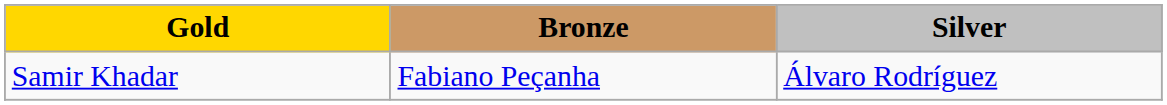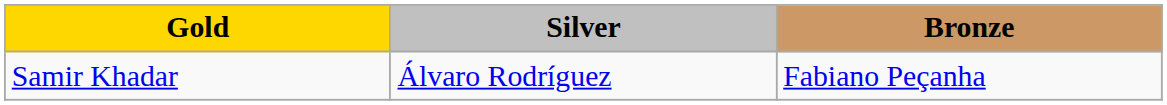 <table class="wikitable" style="text-align:left">
 <tr align="center">
 <td width=200 bgcolor=gold><strong>Gold</strong></td>
+<td width=200 bgcolor=silver><strong>Silver</strong></td>
 <td width=200 bgcolor=CC9966><strong>Bronze</strong></td>
-<td width=200 bgcolor=silver><strong>Silver</strong></td>
 </tr>
 <tr>
 <td><a href='#'>Samir Khadar</a><br><em></em></td>
+<td><a href='#'>Álvaro Rodríguez</a><br><em></em></td>
 <td><a href='#'>Fabiano Peçanha</a><br><em></em></td>
-<td><a href='#'>Álvaro Rodríguez</a><br><em></em></td>
 </tr>
 </table>
